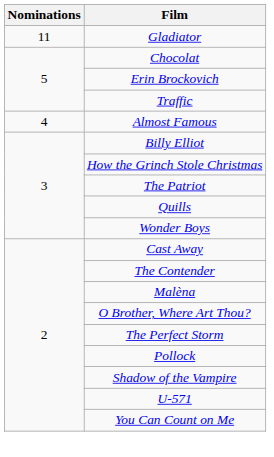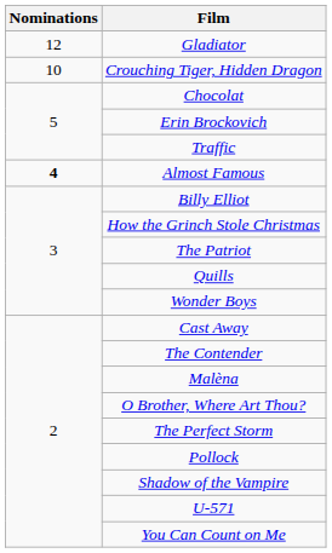 <table class="wikitable" style="text-align: center;">
 <tr>
 <th scope="col" width="55">Nominations</th>
 <th scope="col" align="center">Film</th>
 </tr>
 <tr>
-<td style="text-align: center;">11</td>
+<td style="text-align: center;">12</td>
 <td><em><a href='#'>Gladiator</a></em></td>
+</tr>
+<tr>
+<td style="text-align: center;">10</td>
+<td><em><a href='#'>Crouching Tiger, Hidden Dragon</a></em></td>
 </tr>
 <tr>
 <td rowspan=3 style="text-align:center">5</td>
 <td><em><a href='#'>Chocolat</a></em></td>
 </tr>
 <tr>
 <td><em><a href='#'>Erin Brockovich</a></em></td>
 </tr>
 <tr>
 <td><em><a href='#'>Traffic</a></em></td>
 </tr>
 <tr>
-<td style="text-align:center">4</td>
+<td style="text-align:center"><strong>4</strong></td>
 <td><em><a href='#'>Almost Famous</a></em></td>
 </tr>
 <tr>
 <td rowspan=5 style="text-align:center">3</td>
 <td><em><a href='#'>Billy Elliot</a></em></td>
 </tr>
 <tr>
 <td><em><a href='#'>How the Grinch Stole Christmas</a></em></td>
 </tr>
 <tr>
 <td><em><a href='#'>The Patriot</a></em></td>
 </tr>
 <tr>
 <td><em><a href='#'>Quills</a></em></td>
 </tr>
 <tr>
 <td><em><a href='#'>Wonder Boys</a></em></td>
 </tr>
 <tr>
 <td rowspan=9 style="text-align:center">2</td>
 <td><em><a href='#'>Cast Away</a></em></td>
 </tr>
 <tr>
 <td><em><a href='#'>The Contender</a></em></td>
 </tr>
 <tr>
 <td><em><a href='#'>Malèna</a></em></td>
 </tr>
 <tr>
 <td><em><a href='#'>O Brother, Where Art Thou?</a></em></td>
 </tr>
 <tr>
 <td><em><a href='#'>The Perfect Storm</a></em></td>
 </tr>
 <tr>
 <td><em><a href='#'>Pollock</a></em></td>
 </tr>
 <tr>
 <td><em><a href='#'>Shadow of the Vampire</a></em></td>
 </tr>
 <tr>
 <td><em><a href='#'>U-571</a></em></td>
 </tr>
 <tr>
 <td><em><a href='#'>You Can Count on Me</a></em></td>
 </tr>
 </table>
